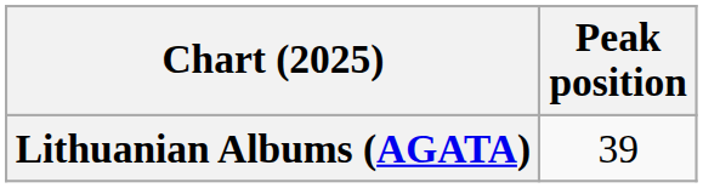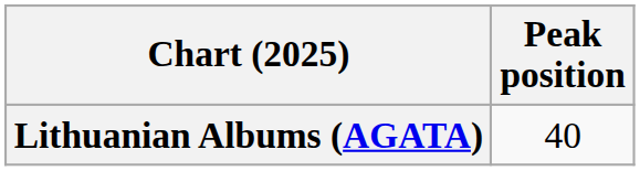 <table class="wikitable plainrowheaders" style="text-align:center">
 <tr>
 <th scope="col">Chart (2025)</th>
 <th scope="col">Peak<br>position</th>
 </tr>
 <tr>
 <th scope="row">Lithuanian Albums (<a href='#'>AGATA</a>)</th>
-<td>39</td>
+<td>40</td>
 </tr>
 </table>
